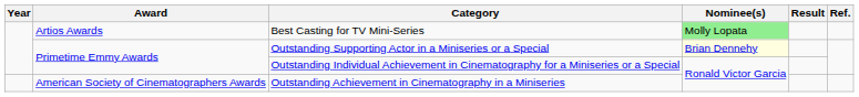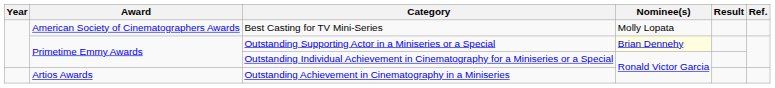 <table class="wikitable plainrowheaders">
 <tr>
 <th>Year</th>
 <th>Award</th>
 <th>Category</th>
 <th>Nominee(s)</th>
 <th>Result</th>
 <th>Ref.</th>
 </tr>
 <tr>
 <td rowspan="3"></td>
-<td><a href='#'>Artios Awards</a></td>
+<td><a href='#'>American Society of Cinematographers Awards</a></td>
 <td>Best Casting for TV Mini-Series</td>
-<td style="background: lightgreen;">Molly Lopata</td>
+<td>Molly Lopata</td>
 <td></td>
 <td align="center"></td>
 </tr>
 <tr>
 <td rowspan="2"><a href='#'>Primetime Emmy Awards</a></td>
 <td><a href='#'>Outstanding Supporting Actor in a Miniseries or a Special</a></td>
 <td style="background: lightyellow;"><a href='#'>Brian Dennehy</a></td>
 <td></td>
 <td align="center" rowspan="2"></td>
 </tr>
 <tr>
 <td><a href='#'>Outstanding Individual Achievement in Cinematography for a Miniseries or a Special</a></td>
 <td rowspan="2"><a href='#'>Ronald Victor Garcia</a></td>
 <td></td>
 </tr>
 <tr>
 <td></td>
-<td><a href='#'>American Society of Cinematographers Awards</a></td>
+<td><a href='#'>Artios Awards</a></td>
 <td><a href='#'>Outstanding Achievement in Cinematography in a Miniseries</a></td>
 <td></td>
 <td align="center"></td>
 </tr>
 </table>
